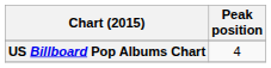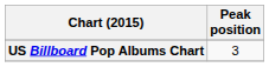 <table class="wikitable sortable plainrowheaders" style="text-align:center">
 <tr>
 <th scope="col">Chart (2015)</th>
 <th scope="col">Peak<br> position</th>
 </tr>
 <tr>
 </tr>
 <tr>
 <th scope="row">US <em><a href='#'>Billboard</a></em> Pop Albums Chart</th>
-<td>4</td>
+<td>3</td>
 </tr>
 <tr>
 </tr>
 </table>
